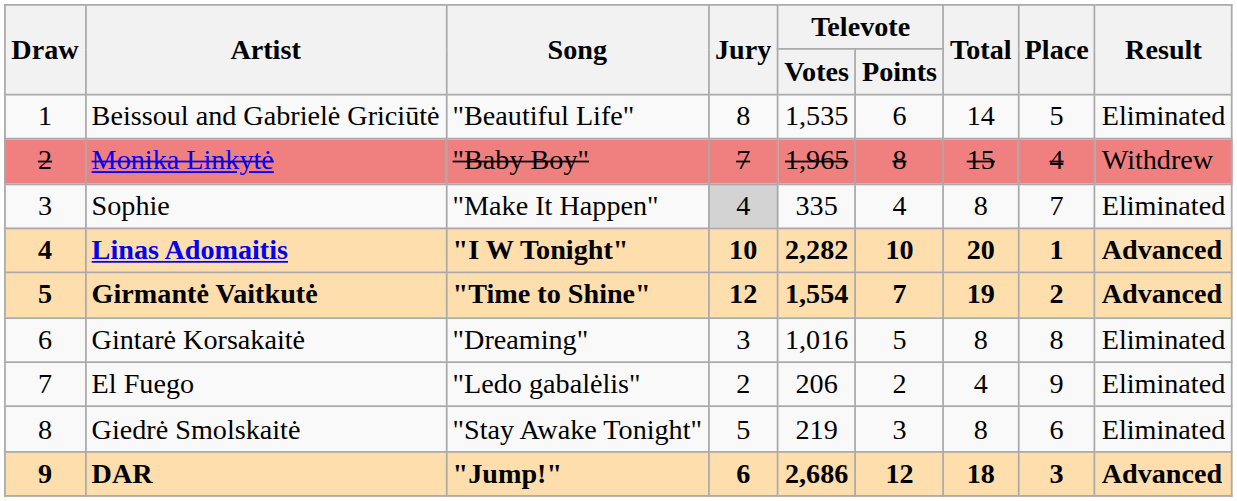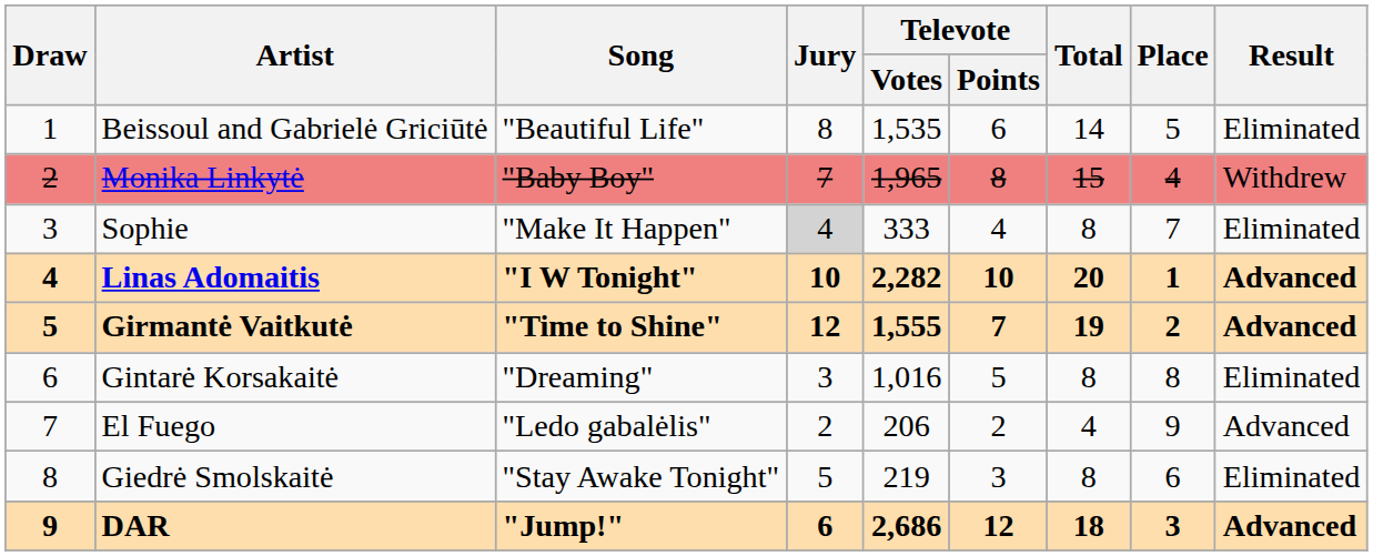 <table class="sortable wikitable" style="margin: 1em auto 1em auto; text-align:center;">
 <tr>
 <th rowspan="2">Draw</th>
 <th rowspan="2">Artist</th>
 <th rowspan="2">Song</th>
 <th rowspan="2">Jury</th>
 <th colspan="2">Televote</th>
 <th rowspan="2">Total</th>
 <th rowspan="2">Place</th>
 <th rowspan="2">Result</th>
 </tr>
 <tr>
 <th>Votes</th>
 <th>Points</th>
 </tr>
 <tr>
 <td>1</td>
 <td align="left">Beissoul and Gabrielė Griciūtė</td>
 <td align="left">"Beautiful Life"</td>
 <td>8</td>
 <td>1,535</td>
 <td>6</td>
 <td>14</td>
 <td>5</td>
 <td align="left">Eliminated</td>
 </tr>
 <tr bgcolor="#F08080">
 <td><s>2</s></td>
 <td align="left"><a href='#'><s>Monika Linkytė</s></a></td>
 <td align="left"><s>"Baby Boy"</s></td>
 <td><s>7</s></td>
 <td><s>1,965</s></td>
 <td><s>8</s></td>
 <td><s>15</s></td>
 <td><s>4</s></td>
 <td align="left">Withdrew</td>
 </tr>
 <tr>
 <td>3</td>
 <td align="left">Sophie</td>
 <td align="left">"Make It Happen"</td>
 <td style="background: lightgrey;">4</td>
-<td>335</td>
+<td>333</td>
 <td>4</td>
 <td>8</td>
 <td>7</td>
 <td align="left">Eliminated</td>
 </tr>
 <tr style="font-weight:bold; background:navajowhite;">
 <td>4</td>
 <td align="left"><a href='#'>Linas Adomaitis</a></td>
 <td align="left">"I W Tonight"</td>
 <td>10</td>
 <td>2,282</td>
 <td>10</td>
 <td>20</td>
 <td>1</td>
 <td align="left">Advanced</td>
 </tr>
 <tr style="font-weight:bold; background:navajowhite;">
 <td>5</td>
 <td align="left">Girmantė Vaitkutė</td>
 <td align="left">"Time to Shine"</td>
 <td>12</td>
-<td>1,554</td>
+<td>1,555</td>
 <td>7</td>
 <td>19</td>
 <td>2</td>
 <td align="left">Advanced</td>
 </tr>
 <tr>
 <td>6</td>
 <td align="left">Gintarė Korsakaitė</td>
 <td align="left">"Dreaming"</td>
 <td>3</td>
 <td>1,016</td>
 <td>5</td>
 <td>8</td>
 <td>8</td>
 <td align="left">Eliminated</td>
 </tr>
 <tr>
 <td>7</td>
 <td align="left">El Fuego</td>
 <td align="left">"Ledo gabalėlis"</td>
 <td>2</td>
 <td>206</td>
 <td>2</td>
 <td>4</td>
 <td>9</td>
-<td align="left">Eliminated</td>
+<td align="left">Advanced</td>
 </tr>
 <tr>
 <td>8</td>
 <td align="left">Giedrė Smolskaitė</td>
 <td align="left">"Stay Awake Tonight"</td>
 <td>5</td>
 <td>219</td>
 <td>3</td>
 <td>8</td>
 <td>6</td>
 <td align="left">Eliminated</td>
 </tr>
 <tr style="font-weight:bold; background:navajowhite;">
 <td>9</td>
 <td align="left">DAR</td>
 <td align="left">"Jump!"</td>
 <td>6</td>
 <td>2,686</td>
 <td>12</td>
 <td>18</td>
 <td>3</td>
 <td align="left">Advanced</td>
 </tr>
 </table>
